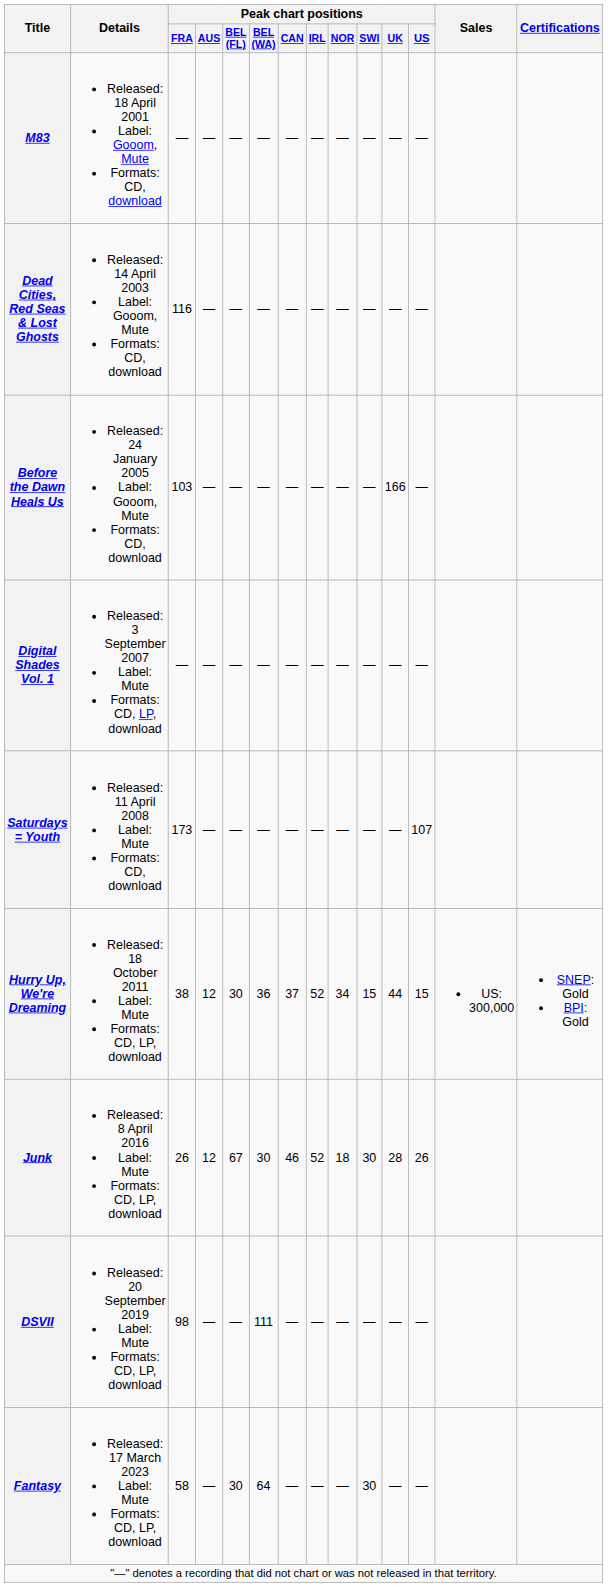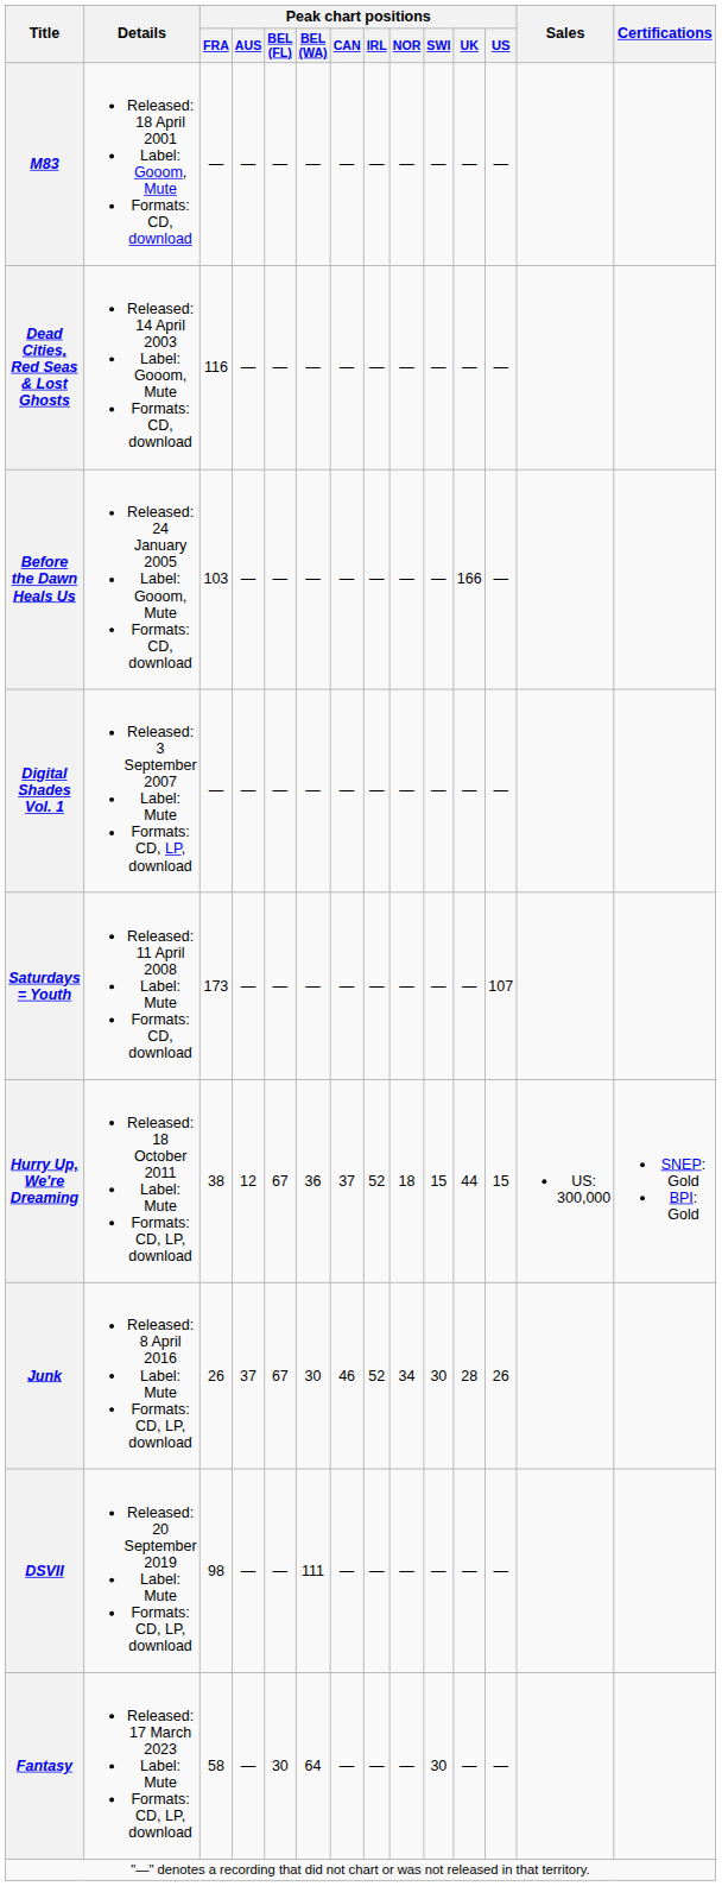 <table class="wikitable plainrowheaders" style="text-align:center;">
 <tr>
 <th scope="col" rowspan="2">Title</th>
 <th scope="col" rowspan="2">Details</th>
 <th scope="col" colspan="10">Peak chart positions</th>
 <th scope="col" rowspan="2">Sales</th>
 <th scope="col" rowspan="2"><a href='#'>Certifications</a></th>
 </tr>
 <tr>
 <th scope="col" style="width:3em;font-size:85%;"><a href='#'>FRA</a><br></th>
 <th scope="col" style="width:3em;font-size:85%;"><a href='#'>AUS</a><br></th>
 <th scope="col" style="width:3em;font-size:85%;"><a href='#'>BEL<br>(FL)</a><br></th>
 <th scope="col" style="width:3em;font-size:85%;"><a href='#'>BEL<br>(WA)</a><br></th>
 <th scope="col" style="width:3em;font-size:85%;"><a href='#'>CAN</a><br></th>
 <th scope="col" style="width:3em;font-size:85%;"><a href='#'>IRL</a><br></th>
 <th scope="col" style="width:3em;font-size:85%;"><a href='#'>NOR</a><br></th>
 <th scope="col" style="width:3em;font-size:85%;"><a href='#'>SWI</a><br></th>
 <th scope="col" style="width:3em;font-size:85%;"><a href='#'>UK</a><br></th>
 <th scope="col" style="width:3em;font-size:90%;"><a href='#'>US</a><br></th>
 </tr>
 <tr>
 <th scope="row"><em><a href='#'>M83</a></em></th>
 <td><br><ul><li>Released: 18 April 2001</li><li>Label: <a href='#'>Gooom</a>, <a href='#'>Mute</a></li><li>Formats: CD, <a href='#'>download</a></li></ul></td>
 <td>—</td>
 <td>—</td>
 <td>—</td>
 <td>—</td>
 <td>—</td>
 <td>—</td>
 <td>—</td>
 <td>—</td>
 <td>—</td>
 <td>—</td>
 <td></td>
 <td></td>
 </tr>
 <tr>
 <th scope="row"><em><a href='#'>Dead Cities, Red Seas & Lost Ghosts</a></em></th>
 <td><br><ul><li>Released: 14 April 2003</li><li>Label: Gooom, Mute</li><li>Formats: CD, download</li></ul></td>
 <td>116</td>
 <td>—</td>
 <td>—</td>
 <td>—</td>
 <td>—</td>
 <td>—</td>
 <td>—</td>
 <td>—</td>
 <td>—</td>
 <td>—</td>
 <td></td>
 <td></td>
 </tr>
 <tr>
 <th scope="row"><em><a href='#'>Before the Dawn Heals Us</a></em></th>
 <td><br><ul><li>Released: 24 January 2005</li><li>Label: Gooom, Mute</li><li>Formats: CD, download</li></ul></td>
 <td>103</td>
 <td>—</td>
 <td>—</td>
 <td>—</td>
 <td>—</td>
 <td>—</td>
 <td>—</td>
 <td>—</td>
 <td>166</td>
 <td>—</td>
 <td></td>
 <td></td>
 </tr>
 <tr>
 <th scope="row"><em><a href='#'>Digital Shades Vol. 1</a></em></th>
 <td><br><ul><li>Released: 3 September 2007</li><li>Label: Mute</li><li>Formats: CD, <a href='#'>LP</a>, download</li></ul></td>
 <td>—</td>
 <td>—</td>
 <td>—</td>
 <td>—</td>
 <td>—</td>
 <td>—</td>
 <td>—</td>
 <td>—</td>
 <td>—</td>
 <td>—</td>
 <td></td>
 <td></td>
 </tr>
 <tr>
 <th scope="row"><em><a href='#'>Saturdays = Youth</a></em></th>
 <td><br><ul><li>Released: 11 April 2008</li><li>Label: Mute</li><li>Formats: CD, download</li></ul></td>
 <td>173</td>
 <td>—</td>
 <td>—</td>
 <td>—</td>
 <td>—</td>
 <td>—</td>
 <td>—</td>
 <td>—</td>
 <td>—</td>
 <td>107</td>
 <td></td>
 <td></td>
 </tr>
 <tr>
 <th scope="row"><em><a href='#'>Hurry Up, We're Dreaming</a></em></th>
 <td><br><ul><li>Released: 18 October 2011</li><li>Label: Mute</li><li>Formats: CD, LP, download</li></ul></td>
 <td>38</td>
 <td>12</td>
-<td>30</td>
+<td>67</td>
 <td>36</td>
 <td>37</td>
 <td>52</td>
-<td>34</td>
+<td>18</td>
 <td>15</td>
 <td>44</td>
 <td>15</td>
 <td><br><ul><li>US: 300,000</li></ul></td>
 <td><br><ul><li><a href='#'>SNEP</a>: Gold</li><li><a href='#'>BPI</a>: Gold</li></ul></td>
 </tr>
 <tr>
 <th scope="row"><em><a href='#'>Junk</a></em></th>
 <td><br><ul><li>Released: 8 April 2016</li><li>Label: Mute</li><li>Formats: CD, LP, download</li></ul></td>
 <td>26</td>
-<td>12</td>
+<td>37</td>
 <td>67</td>
 <td>30</td>
 <td>46</td>
 <td>52</td>
-<td>18</td>
+<td>34</td>
 <td>30</td>
 <td>28</td>
 <td>26</td>
 <td></td>
 <td></td>
 </tr>
 <tr>
 <th scope="row"><em><a href='#'>DSVII</a></em></th>
 <td><br><ul><li>Released: 20 September 2019</li><li>Label: Mute</li><li>Formats: CD, LP, download</li></ul></td>
 <td>98</td>
 <td>—</td>
 <td>—</td>
 <td>111</td>
 <td>—</td>
 <td>—</td>
 <td>—</td>
 <td>—</td>
 <td>—</td>
 <td>—</td>
 <td></td>
 <td></td>
 </tr>
 <tr>
 <th scope="row"><em><a href='#'>Fantasy</a></em></th>
 <td><br><ul><li>Released: 17 March 2023</li><li>Label: Mute</li><li>Formats: CD, LP, download</li></ul></td>
 <td>58<br></td>
 <td>—</td>
 <td>30</td>
 <td>64</td>
 <td>—</td>
 <td>—</td>
 <td>—</td>
 <td>30</td>
 <td>—</td>
 <td>—</td>
 <td></td>
 <td></td>
 </tr>
 <tr>
 <td colspan="19" style="font-size:90%">"—" denotes a recording that did not chart or was not released in that territory.</td>
 </tr>
 </table>
